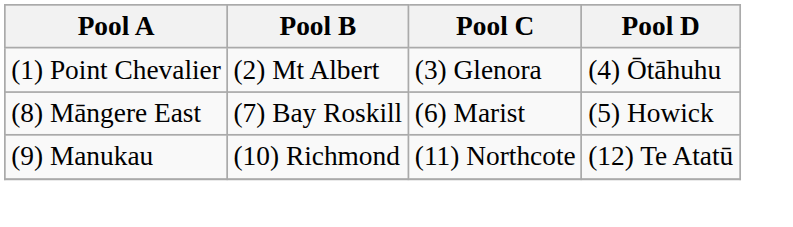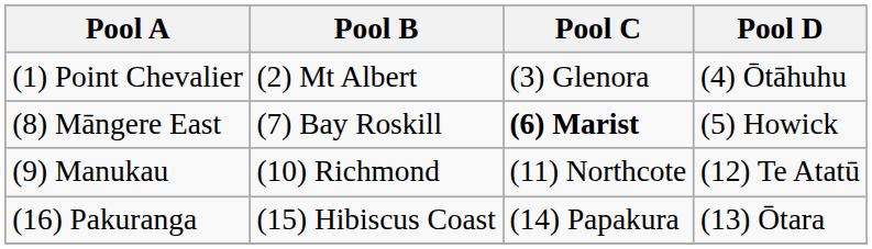 <table class="wikitable">
 <tr>
 <th>Pool A</th>
 <th>Pool B</th>
 <th>Pool C</th>
 <th>Pool D</th>
 </tr>
 <tr>
 <td>(1) Point Chevalier</td>
 <td>(2) Mt Albert</td>
 <td>(3) Glenora</td>
 <td>(4) Ōtāhuhu</td>
 </tr>
 <tr>
 <td>(8) Māngere East</td>
 <td>(7) Bay Roskill</td>
-<td>(6) Marist</td>
+<td><strong>(6) Marist</strong></td>
 <td>(5) Howick</td>
 </tr>
 <tr>
 <td>(9) Manukau</td>
 <td>(10) Richmond</td>
 <td>(11) Northcote</td>
 <td>(12) Te Atatū</td>
 </tr>
 <tr>
+<td>(16) Pakuranga</td>
+<td>(15) Hibiscus Coast</td>
+<td>(14) Papakura</td>
+<td>(13) Ōtara</td>
+</tr>
+<tr>
 </tr>
 </table>
